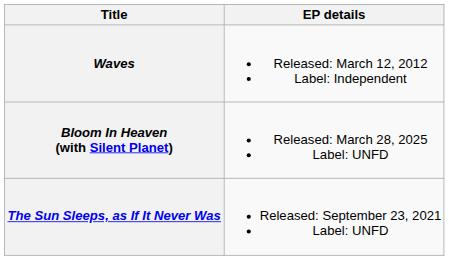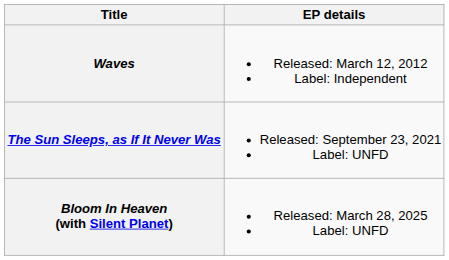 <table class="wikitable plainrowheaders" style="text-align:center;">
 <tr>
 <th rowspan="1">Title</th>
 <th rowspan="1">EP details</th>
 </tr>
 <tr>
 <th scope="row"><em>Waves</em></th>
 <td><br><ul><li>Released: March 12, 2012</li><li>Label: Independent</li></ul></td>
 </tr>
 <tr>
+<th scope="row"><em><a href='#'>The Sun Sleeps, as If It Never Was</a></em></th>
+<td><br><ul><li>Released: September 23, 2021</li><li>Label: UNFD</li></ul></td>
+</tr>
+<tr>
 <th scope="row"><em>Bloom In Heaven</em> <br><span>(with <a href='#'>Silent Planet</a>)</span></th>
 <td><br><ul><li>Released: March 28, 2025</li><li>Label: UNFD</li></ul></td>
 </tr>
-<tr>
-<th scope="row"><em><a href='#'>The Sun Sleeps, as If It Never Was</a></em></th>
-<td><br><ul><li>Released: September 23, 2021</li><li>Label: UNFD</li></ul></td>
-</tr>
 </table>
